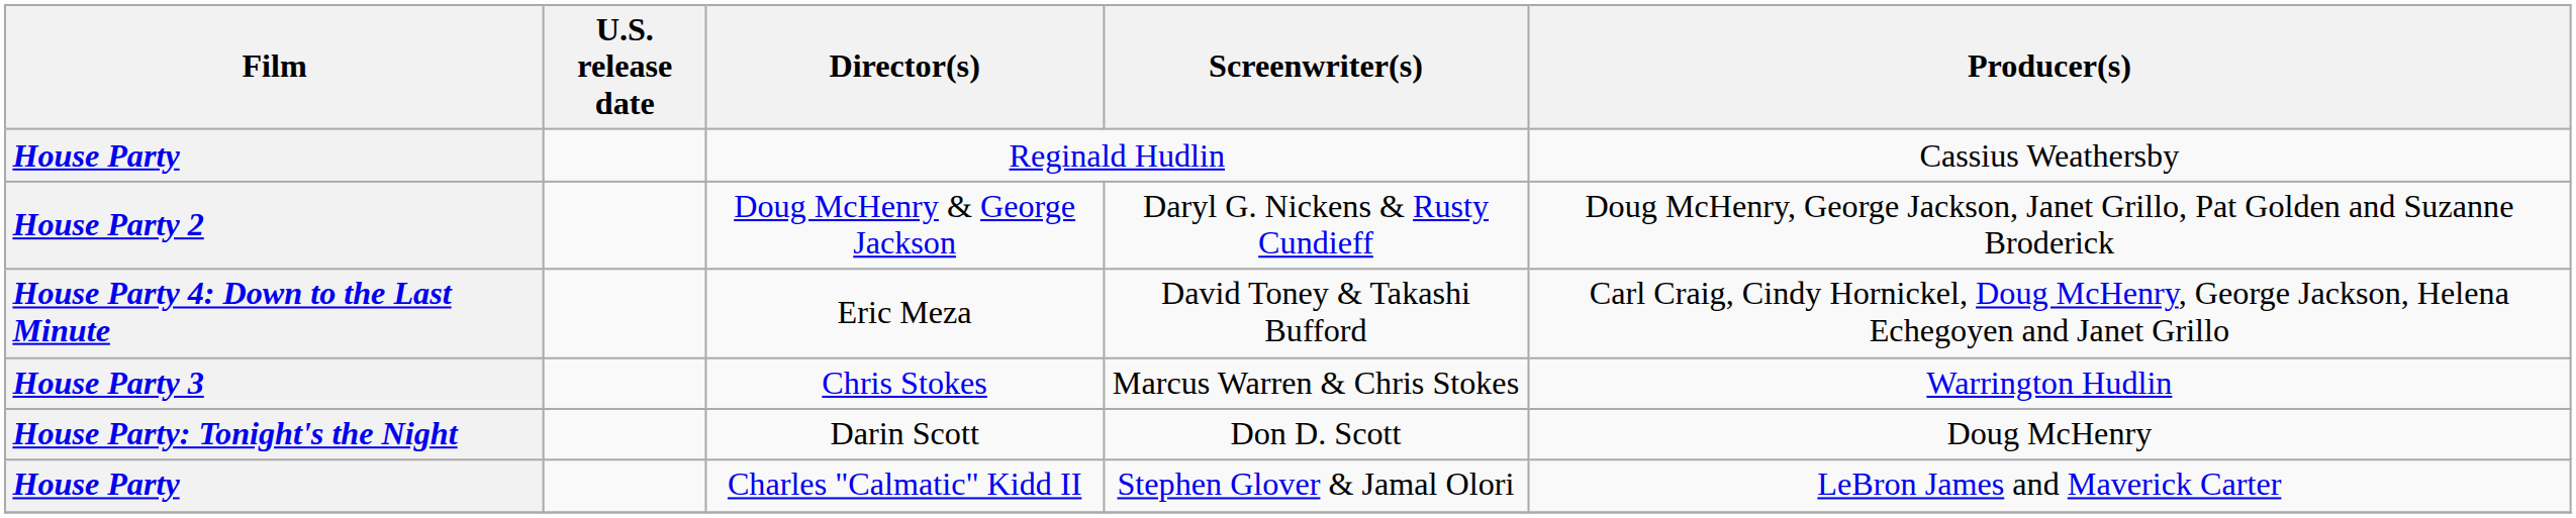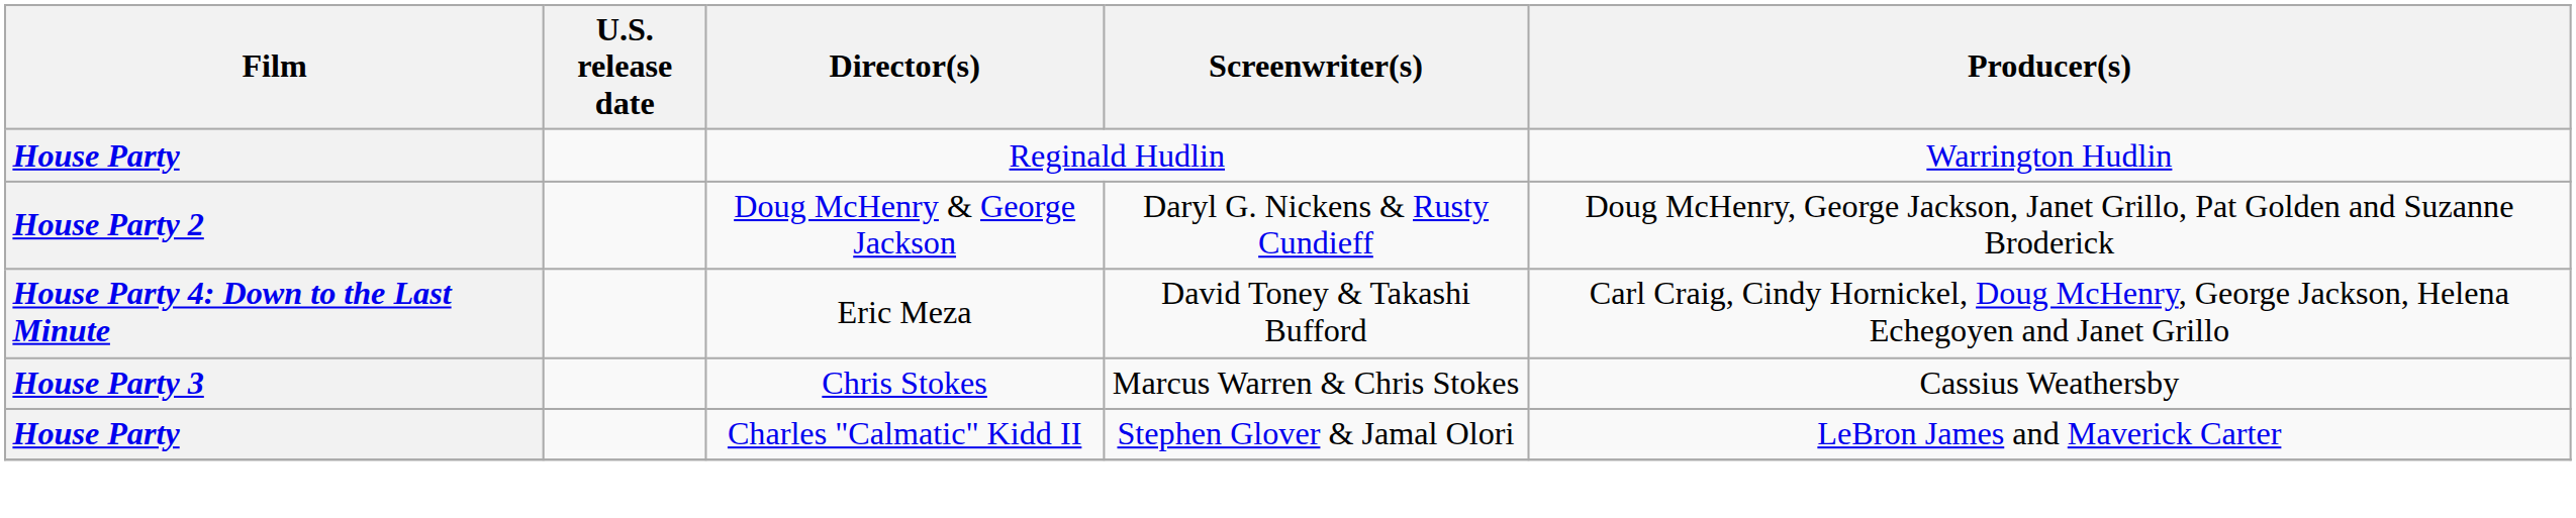 <table class="wikitable plainrowheaders" style="text-align:center" width=100%>
 <tr>
 <th scope="col" style="width:21%;">Film</th>
 <th scope="col">U.S. <br>release date</th>
 <th scope="col">Director(s)</th>
 <th scope="col">Screenwriter(s)</th>
 <th scope="col">Producer(s)</th>
 </tr>
 <tr>
 <th scope="row" style="text-align:left"><em><a href='#'>House Party</a></em></th>
 <td></td>
 <td colspan="2"><a href='#'>Reginald Hudlin</a></td>
-<td>Cassius Weathersby</td>
+<td><a href='#'>Warrington Hudlin</a></td>
 </tr>
 <tr>
 <th scope="row" style="text-align:left"><em><a href='#'>House Party 2</a></em></th>
 <td></td>
 <td><a href='#'>Doug McHenry</a> & <a href='#'>George Jackson</a></td>
 <td>Daryl G. Nickens & <a href='#'>Rusty Cundieff</a></td>
 <td>Doug McHenry, George Jackson, Janet Grillo, Pat Golden and Suzanne Broderick</td>
 </tr>
 <tr>
 <th scope="row" style="text-align:left"><em><a href='#'>House Party 4: Down to the Last Minute</a></em></th>
 <td></td>
 <td>Eric Meza</td>
 <td>David Toney & Takashi Bufford</td>
 <td>Carl Craig, Cindy Hornickel, <a href='#'>Doug McHenry</a>, George Jackson, Helena Echegoyen and Janet Grillo</td>
 </tr>
 <tr>
 <th scope="row" style="text-align:left"><em><a href='#'>House Party 3</a></em></th>
 <td></td>
 <td><a href='#'>Chris Stokes</a></td>
 <td>Marcus Warren & Chris Stokes</td>
-<td><a href='#'>Warrington Hudlin</a></td>
-</tr>
-<tr>
-<th scope="row" style="text-align:left"><em><a href='#'>House Party: Tonight's the Night</a></em></th>
-<td></td>
-<td>Darin Scott</td>
-<td>Don D. Scott</td>
-<td>Doug McHenry</td>
+<td>Cassius Weathersby</td>
 </tr>
 <tr>
 <th scope="row" style="text-align:left"><em><a href='#'>House Party</a></em></th>
 <td></td>
 <td><a href='#'>Charles "Calmatic" Kidd II</a></td>
 <td><a href='#'>Stephen Glover</a> & Jamal Olori</td>
 <td><a href='#'>LeBron James</a> and <a href='#'>Maverick Carter</a></td>
 </tr>
 <tr>
 </tr>
 </table>
